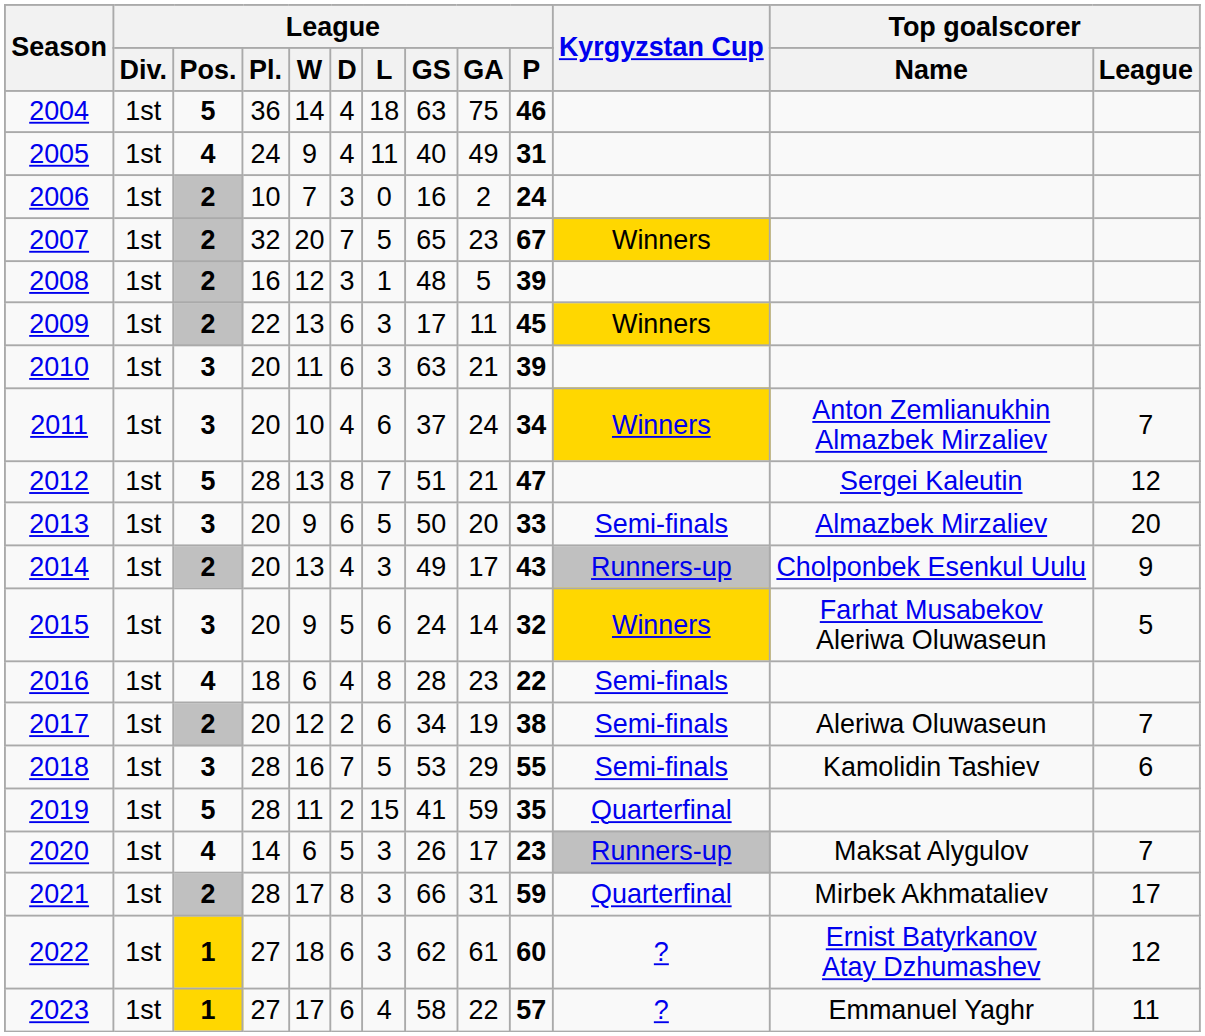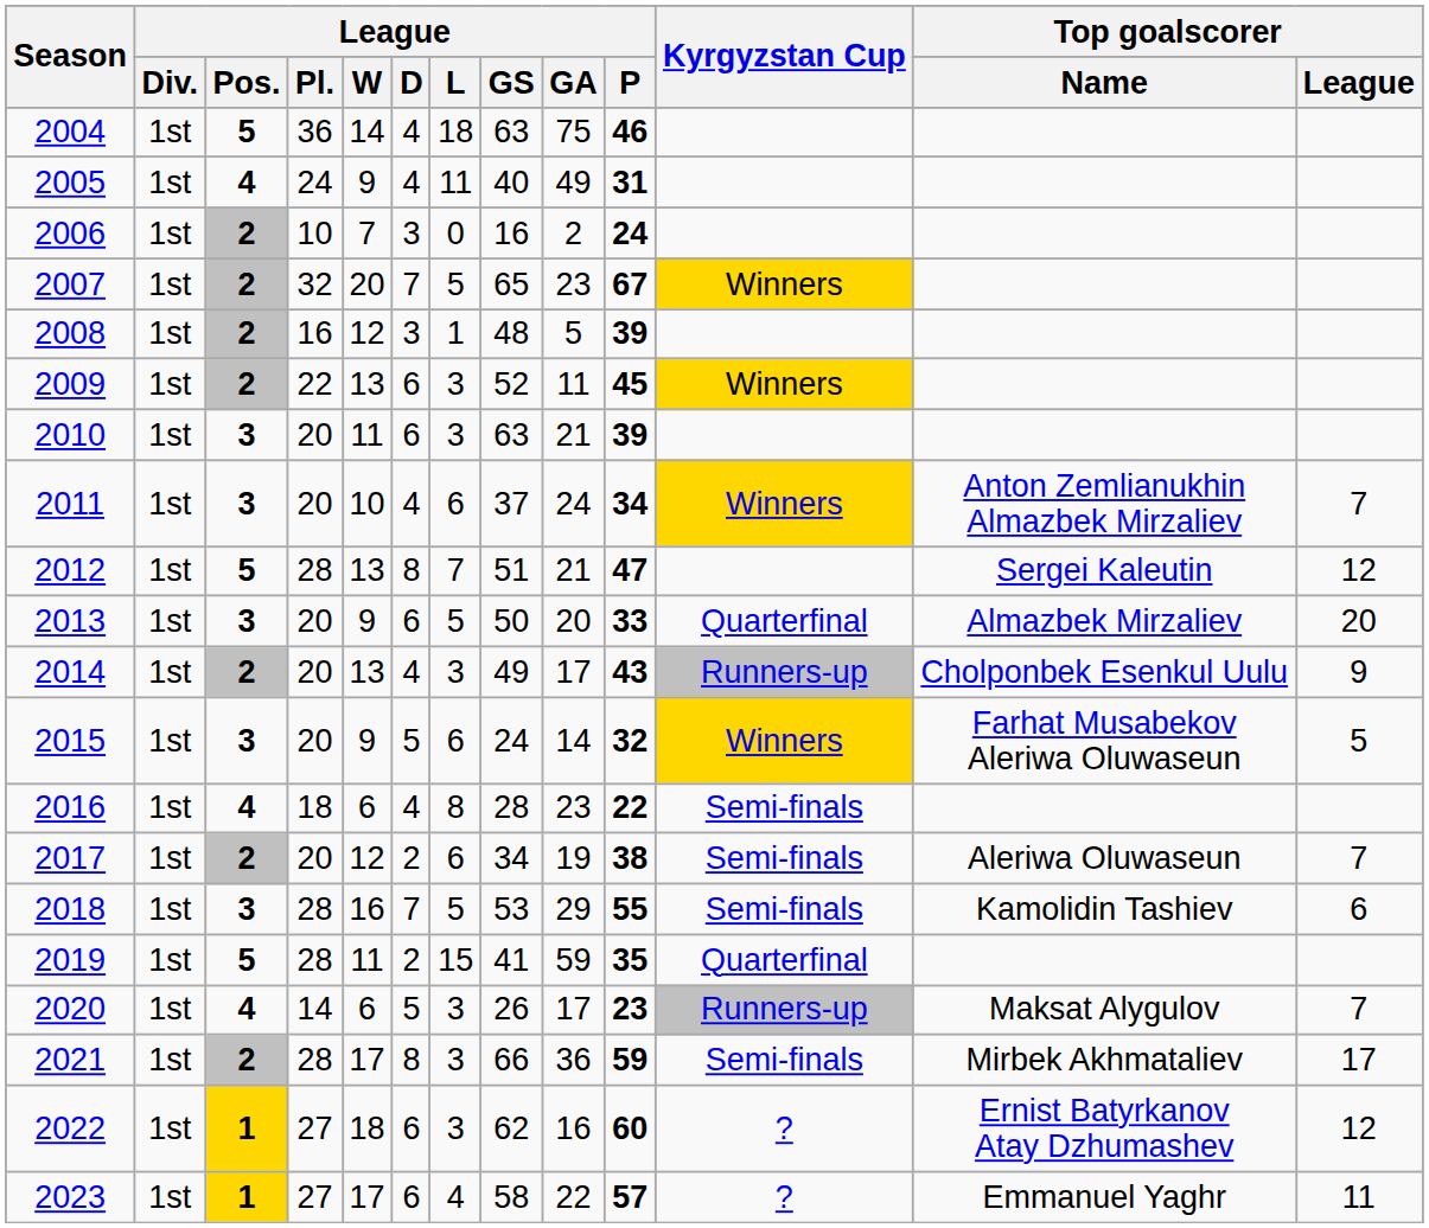 <table class="wikitable mw-collapsible mw-collapsed" align=center cellspacing="0" cellpadding="3" style="border:1px solid #AAAAAA;font-size:90%">
 <tr style="background:#efefef;">
 <th rowspan="2">Season</th>
 <th colspan="9">League</th>
 <th rowspan="2"><a href='#'>Kyrgyzstan Cup</a></th>
 <th colspan="2">Top goalscorer</th>
 </tr>
 <tr>
 <th>Div.</th>
 <th>Pos.</th>
 <th>Pl.</th>
 <th>W</th>
 <th>D</th>
 <th>L</th>
 <th>GS</th>
 <th>GA</th>
 <th>P</th>
 <th>Name</th>
 <th>League</th>
 </tr>
 <tr>
 <td align=center><a href='#'>2004</a></td>
 <td align=center>1st</td>
 <td align=center><strong>5</strong></td>
 <td align=center>36</td>
 <td align=center>14</td>
 <td align=center>4</td>
 <td align=center>18</td>
 <td align=center>63</td>
 <td align=center>75</td>
 <td align=center><strong>46</strong></td>
 <td align=center></td>
 <td align=center></td>
 <td align=center></td>
 </tr>
 <tr>
 <td align=center><a href='#'>2005</a></td>
 <td align=center>1st</td>
 <td align=center><strong>4</strong></td>
 <td align=center>24</td>
 <td align=center>9</td>
 <td align=center>4</td>
 <td align=center>11</td>
 <td align=center>40</td>
 <td align=center>49</td>
 <td align=center><strong>31</strong></td>
 <td align=center></td>
 <td align=center></td>
 <td align=center></td>
 </tr>
 <tr>
 <td align=center><a href='#'>2006</a></td>
 <td align=center>1st</td>
 <td style="text-align:center; background:silver;"><strong>2</strong></td>
 <td align=center>10</td>
 <td align=center>7</td>
 <td align=center>3</td>
 <td align=center>0</td>
 <td align=center>16</td>
 <td align=center>2</td>
 <td align=center><strong>24</strong></td>
 <td align=center></td>
 <td align=center></td>
 <td align=center></td>
 </tr>
 <tr>
 <td align=center><a href='#'>2007</a></td>
 <td align=center>1st</td>
 <td style="text-align:center; background:silver;"><strong>2</strong></td>
 <td align=center>32</td>
 <td align=center>20</td>
 <td align=center>7</td>
 <td align=center>5</td>
 <td align=center>65</td>
 <td align=center>23</td>
 <td align=center><strong>67</strong></td>
 <td style="text-align:center; background:gold;">Winners</td>
 <td align=center></td>
 <td align=center></td>
 </tr>
 <tr>
 <td align=center><a href='#'>2008</a></td>
 <td align=center>1st</td>
 <td style="text-align:center; background:silver;"><strong>2</strong></td>
 <td align=center>16</td>
 <td align=center>12</td>
 <td align=center>3</td>
 <td align=center>1</td>
 <td align=center>48</td>
 <td align=center>5</td>
 <td align=center><strong>39</strong></td>
 <td align=center></td>
 <td align=center></td>
 <td align=center></td>
 </tr>
 <tr>
 <td align=center><a href='#'>2009</a></td>
 <td align=center>1st</td>
 <td style="text-align:center; background:silver;"><strong>2</strong></td>
 <td align=center>22</td>
 <td align=center>13</td>
 <td align=center>6</td>
 <td align=center>3</td>
-<td align=center>17</td>
+<td align=center>52</td>
 <td align=center>11</td>
 <td align=center><strong>45</strong></td>
 <td style="text-align:center; background:gold;">Winners</td>
 <td align=center></td>
 <td align=center></td>
 </tr>
 <tr>
 <td align=center><a href='#'>2010</a></td>
 <td align=center>1st</td>
 <td style="text-align:center; background:bronze;"><strong>3</strong></td>
 <td align=center>20</td>
 <td align=center>11</td>
 <td align=center>6</td>
 <td align=center>3</td>
 <td align=center>63</td>
 <td align=center>21</td>
 <td align=center><strong>39</strong></td>
 <td align=center></td>
 <td align=center></td>
 <td align=center></td>
 </tr>
 <tr>
 <td align=center><a href='#'>2011</a></td>
 <td align=center>1st</td>
 <td style="text-align:center; background:bronze;"><strong>3</strong></td>
 <td align=center>20</td>
 <td align=center>10</td>
 <td align=center>4</td>
 <td align=center>6</td>
 <td align=center>37</td>
 <td align=center>24</td>
 <td align=center><strong>34</strong></td>
 <td style="text-align:center; background:gold;"><a href='#'>Winners</a></td>
 <td align=center><a href='#'>Anton Zemlianukhin</a> <br> <a href='#'>Almazbek Mirzaliev</a></td>
 <td align=center>7</td>
 </tr>
 <tr>
 <td align=center><a href='#'>2012</a></td>
 <td align=center>1st</td>
 <td align=center><strong>5</strong></td>
 <td align=center>28</td>
 <td align=center>13</td>
 <td align=center>8</td>
 <td align=center>7</td>
 <td align=center>51</td>
 <td align=center>21</td>
 <td align=center><strong>47</strong></td>
 <td align=center></td>
 <td align=center><a href='#'>Sergei Kaleutin</a></td>
 <td align=center>12</td>
 </tr>
 <tr>
 <td align=center><a href='#'>2013</a></td>
 <td align=center>1st</td>
 <td style="text-align:center; background:bronze;"><strong>3</strong></td>
 <td align=center>20</td>
 <td align=center>9</td>
 <td align=center>6</td>
 <td align=center>5</td>
 <td align=center>50</td>
 <td align=center>20</td>
 <td align=center><strong>33</strong></td>
-<td align=center><a href='#'>Semi-finals</a></td>
+<td align=center><a href='#'>Quarterfinal</a></td>
 <td align=center><a href='#'>Almazbek Mirzaliev</a></td>
 <td align=center>20</td>
 </tr>
 <tr>
 <td align=center><a href='#'>2014</a></td>
 <td align=center>1st</td>
 <td style="text-align:center; background:Silver;"><strong>2</strong></td>
 <td align=center>20</td>
 <td align=center>13</td>
 <td align=center>4</td>
 <td align=center>3</td>
 <td align=center>49</td>
 <td align=center>17</td>
 <td align=center><strong>43</strong></td>
 <td style="text-align:center; background:Silver;"><a href='#'>Runners-up</a></td>
 <td align=center><a href='#'>Cholponbek Esenkul Uulu</a></td>
 <td align=center>9</td>
 </tr>
 <tr>
 <td align=center><a href='#'>2015</a></td>
 <td align=center>1st</td>
 <td style="text-align:center; background:bronze;"><strong>3</strong></td>
 <td align=center>20</td>
 <td align=center>9</td>
 <td align=center>5</td>
 <td align=center>6</td>
 <td align=center>24</td>
 <td align=center>14</td>
 <td align=center><strong>32</strong></td>
 <td style="text-align:center; background:gold;"><a href='#'>Winners</a></td>
 <td align=center><a href='#'>Farhat Musabekov</a> <br> Aleriwa Oluwaseun</td>
 <td align=center>5</td>
 </tr>
 <tr>
 <td align=center><a href='#'>2016</a></td>
 <td align=center>1st</td>
 <td align=center><strong>4</strong></td>
 <td align=center>18</td>
 <td align=center>6</td>
 <td align=center>4</td>
 <td align=center>8</td>
 <td align=center>28</td>
 <td align=center>23</td>
 <td align=center><strong>22</strong></td>
 <td align=center><a href='#'>Semi-finals</a></td>
 <td align=center></td>
 <td align=center></td>
 </tr>
 <tr>
 <td align=center><a href='#'>2017</a></td>
 <td align=center>1st</td>
 <td style="text-align:center; background:Silver;"><strong>2</strong></td>
 <td align=center>20</td>
 <td align=center>12</td>
 <td align=center>2</td>
 <td align=center>6</td>
 <td align=center>34</td>
 <td align=center>19</td>
 <td align=center><strong>38</strong></td>
 <td align=center><a href='#'>Semi-finals</a></td>
 <td align=center>Aleriwa Oluwaseun</td>
 <td align=center>7</td>
 </tr>
 <tr>
 <td align=center><a href='#'>2018</a></td>
 <td align=center>1st</td>
 <td align=center><strong>3</strong></td>
 <td align=center>28</td>
 <td align=center>16</td>
 <td align=center>7</td>
 <td align=center>5</td>
 <td align=center>53</td>
 <td align=center>29</td>
 <td align=center><strong>55</strong></td>
 <td align=center><a href='#'>Semi-finals</a></td>
 <td align=center>Kamolidin Tashiev</td>
 <td align=center>6</td>
 </tr>
 <tr>
 <td align=center><a href='#'>2019</a></td>
 <td align=center>1st</td>
 <td align=center><strong>5</strong></td>
 <td align=center>28</td>
 <td align=center>11</td>
 <td align=center>2</td>
 <td align=center>15</td>
 <td align=center>41</td>
 <td align=center>59</td>
 <td align=center><strong>35</strong></td>
 <td align=center><a href='#'>Quarterfinal</a></td>
 <td align=center></td>
 <td align=center></td>
 </tr>
 <tr>
 <td align=center><a href='#'>2020</a></td>
 <td align=center>1st</td>
 <td align=center><strong>4</strong></td>
 <td align=center>14</td>
 <td align=center>6</td>
 <td align=center>5</td>
 <td align=center>3</td>
 <td align=center>26</td>
 <td align=center>17</td>
 <td align=center><strong>23</strong></td>
 <td style="text-align:center; background:Silver;"><a href='#'>Runners-up</a></td>
 <td align=center>Maksat Alygulov</td>
 <td align=center>7</td>
 </tr>
 <tr>
 <td align=center><a href='#'>2021</a></td>
 <td align=center>1st</td>
 <td style="text-align:center; background:Silver;"><strong>2</strong></td>
 <td align=center>28</td>
 <td align=center>17</td>
 <td align=center>8</td>
 <td align=center>3</td>
 <td align=center>66</td>
-<td align=center>31</td>
+<td align=center>36</td>
 <td align=center><strong>59</strong></td>
-<td align=center><a href='#'>Quarterfinal</a></td>
+<td align=center><a href='#'>Semi-finals</a></td>
 <td align=center>Mirbek Akhmataliev</td>
 <td align=center>17</td>
 </tr>
 <tr>
 <td align=center><a href='#'>2022</a></td>
 <td align=center>1st</td>
 <td style="text-align:center; background:Gold;"><strong>1</strong></td>
 <td align=center>27</td>
 <td align=center>18</td>
 <td align=center>6</td>
 <td align=center>3</td>
 <td align=center>62</td>
-<td align=center>61</td>
+<td align=center>16</td>
 <td align=center><strong>60</strong></td>
 <td align=center><a href='#'>?</a></td>
 <td align=center><a href='#'>Ernist Batyrkanov</a> <br> <a href='#'>Atay Dzhumashev</a></td>
 <td align=center>12</td>
 </tr>
 <tr>
 <td align=center><a href='#'>2023</a></td>
 <td align=center>1st</td>
 <td style="text-align:center; background:Gold;"><strong>1</strong></td>
 <td align=center>27</td>
 <td align=center>17</td>
 <td align=center>6</td>
 <td align=center>4</td>
 <td align=center>58</td>
 <td align=center>22</td>
 <td align=center><strong>57</strong></td>
 <td align=center><a href='#'>?</a></td>
 <td align=center>Emmanuel Yaghr</td>
 <td align=center>11</td>
 </tr>
 </table>
